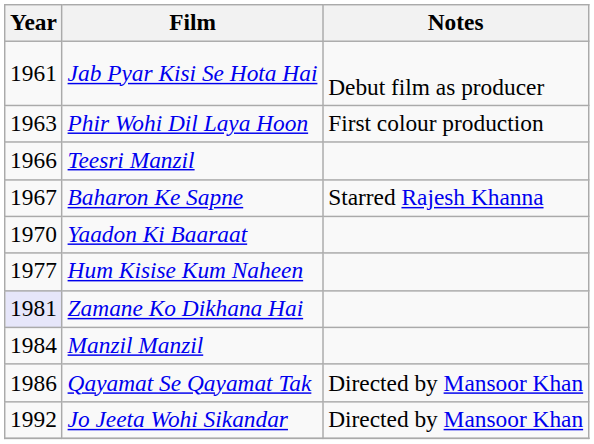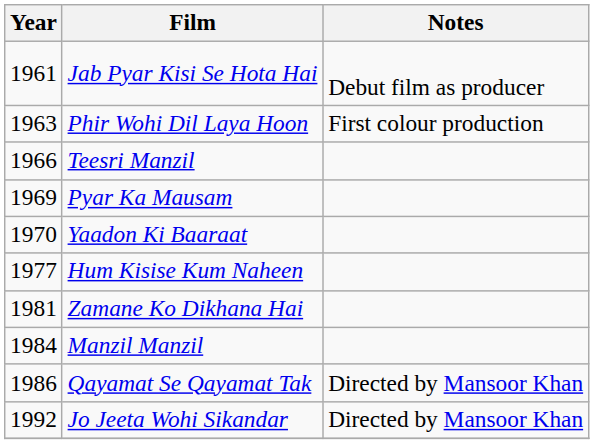 <table class="wikitable sortable">
 <tr>
 <th>Year</th>
 <th>Film</th>
 <th>Notes</th>
 </tr>
 <tr>
 <td>1961</td>
 <td><em><a href='#'>Jab Pyar Kisi Se Hota Hai</a></em></td>
 <td><br>Debut film as producer</td>
 </tr>
 <tr>
 <td>1963</td>
 <td><em><a href='#'>Phir Wohi Dil Laya Hoon</a></em></td>
 <td>First colour production</td>
 </tr>
 <tr>
 <td>1966</td>
 <td><em><a href='#'>Teesri Manzil</a></em></td>
 <td></td>
 </tr>
 <tr>
-<td>1967</td>
-<td><em><a href='#'>Baharon Ke Sapne</a></em></td>
-<td>Starred <a href='#'>Rajesh Khanna</a></td>
+<td>1969</td>
+<td><em><a href='#'>Pyar Ka Mausam</a></em></td>
+<td></td>
 </tr>
 <tr>
 <td>1970</td>
 <td><em><a href='#'>Yaadon Ki Baaraat</a></em></td>
 <td></td>
 </tr>
 <tr>
 <td>1977</td>
 <td><em><a href='#'>Hum Kisise Kum Naheen</a></em></td>
 <td></td>
 </tr>
 <tr>
-<td style="background: lavender;">1981</td>
+<td>1981</td>
 <td><em><a href='#'>Zamane Ko Dikhana Hai</a></em></td>
 <td></td>
 </tr>
 <tr>
 <td>1984</td>
 <td><em><a href='#'>Manzil Manzil</a></em></td>
 <td></td>
 </tr>
 <tr>
 <td>1986</td>
 <td><em><a href='#'>Qayamat Se Qayamat Tak</a></em></td>
 <td>Directed by <a href='#'>Mansoor Khan</a></td>
 </tr>
 <tr>
 <td>1992</td>
 <td><em><a href='#'>Jo Jeeta Wohi Sikandar</a></em></td>
 <td>Directed by <a href='#'>Mansoor Khan</a></td>
 </tr>
 <tr>
 </tr>
 </table>
